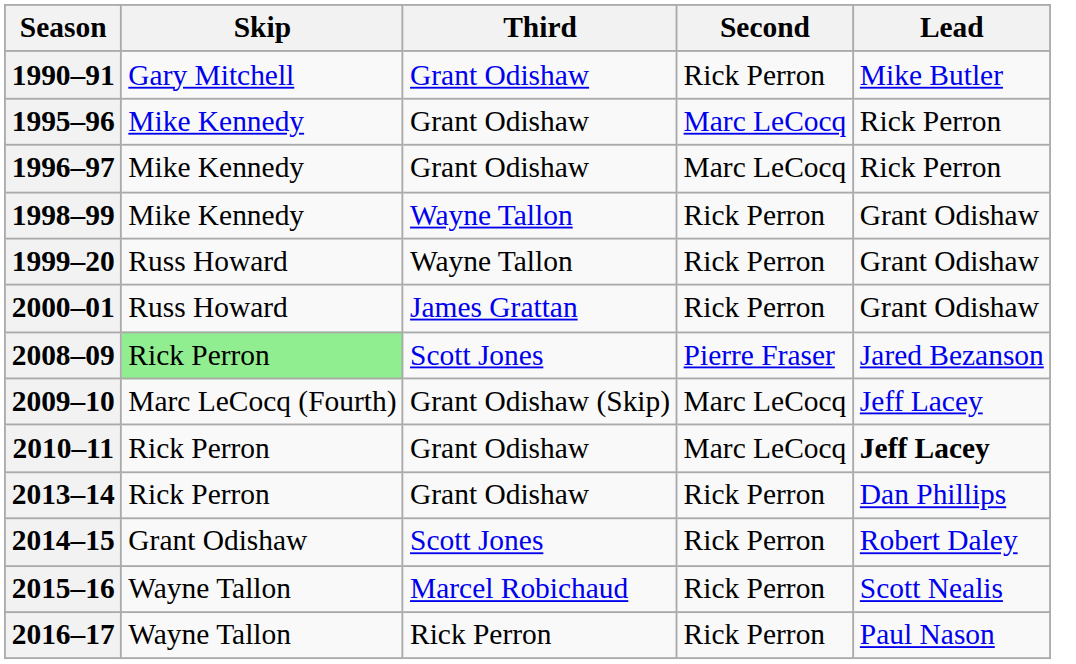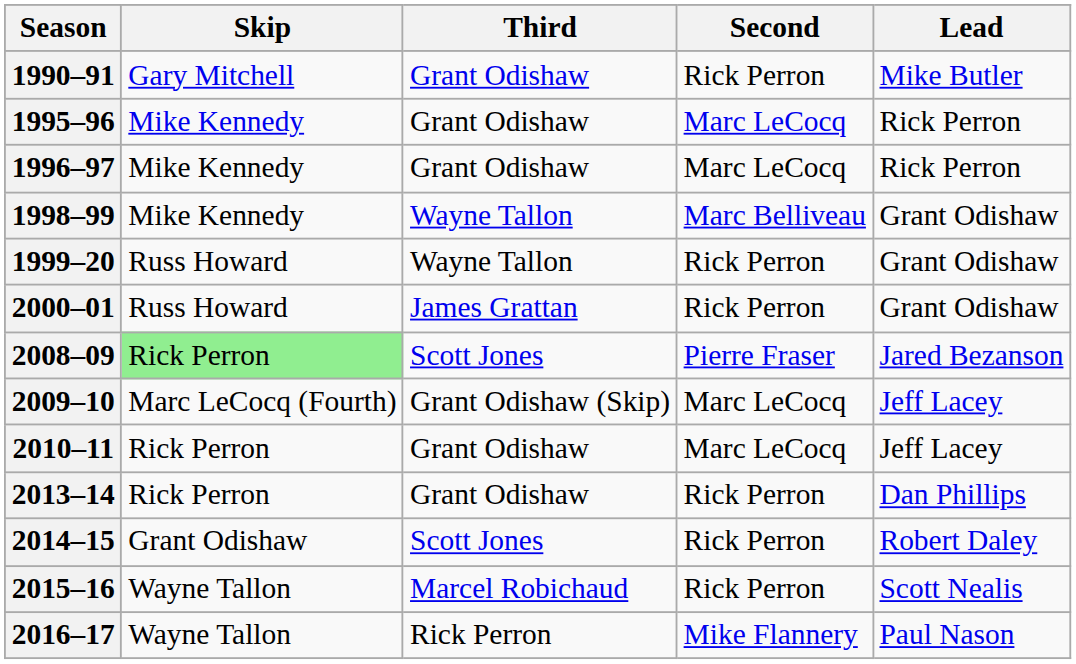 <table class="wikitable">
 <tr>
 <th scope="col">Season</th>
 <th scope="col">Skip</th>
 <th scope="col">Third</th>
 <th scope="col">Second</th>
 <th scope="col">Lead</th>
 </tr>
 <tr>
 <th scope="row">1990–91</th>
 <td><a href='#'>Gary Mitchell</a></td>
 <td><a href='#'>Grant Odishaw</a></td>
 <td>Rick Perron</td>
 <td><a href='#'>Mike Butler</a></td>
 </tr>
 <tr>
 <th scope="row">1995–96</th>
 <td><a href='#'>Mike Kennedy</a></td>
 <td>Grant Odishaw</td>
 <td><a href='#'>Marc LeCocq</a></td>
 <td>Rick Perron</td>
 </tr>
 <tr>
 <th scope="row">1996–97</th>
 <td>Mike Kennedy</td>
 <td>Grant Odishaw</td>
 <td>Marc LeCocq</td>
 <td>Rick Perron</td>
 </tr>
 <tr>
 <th scope="row">1998–99</th>
 <td>Mike Kennedy</td>
 <td><a href='#'>Wayne Tallon</a></td>
-<td>Rick Perron</td>
+<td><a href='#'>Marc Belliveau</a></td>
 <td>Grant Odishaw</td>
 </tr>
 <tr>
 <th scope="row">1999–20</th>
 <td>Russ Howard</td>
 <td>Wayne Tallon</td>
 <td>Rick Perron</td>
 <td>Grant Odishaw</td>
 </tr>
 <tr>
 <th scope="row">2000–01</th>
 <td>Russ Howard</td>
 <td><a href='#'>James Grattan</a></td>
 <td>Rick Perron</td>
 <td>Grant Odishaw</td>
 </tr>
 <tr>
 <th scope="row">2008–09</th>
 <td style="background: lightgreen;">Rick Perron</td>
 <td><a href='#'>Scott Jones</a></td>
 <td><a href='#'>Pierre Fraser</a></td>
 <td><a href='#'>Jared Bezanson</a></td>
 </tr>
 <tr>
 <th scope="row">2009–10</th>
 <td>Marc LeCocq (Fourth)</td>
 <td>Grant Odishaw (Skip)</td>
 <td>Marc LeCocq</td>
 <td><a href='#'>Jeff Lacey</a></td>
 </tr>
 <tr>
 <th scope="row">2010–11</th>
 <td>Rick Perron</td>
 <td>Grant Odishaw</td>
 <td>Marc LeCocq</td>
-<td><strong>Jeff Lacey</strong></td>
+<td>Jeff Lacey</td>
 </tr>
 <tr>
 <th scope="row">2013–14</th>
 <td>Rick Perron</td>
 <td>Grant Odishaw</td>
 <td>Rick Perron</td>
 <td><a href='#'>Dan Phillips</a></td>
 </tr>
 <tr>
 <th scope="row">2014–15</th>
 <td>Grant Odishaw</td>
 <td><a href='#'>Scott Jones</a></td>
 <td>Rick Perron</td>
 <td><a href='#'>Robert Daley</a></td>
 </tr>
 <tr>
 <th scope="row">2015–16</th>
 <td>Wayne Tallon</td>
 <td><a href='#'>Marcel Robichaud</a></td>
 <td>Rick Perron</td>
 <td><a href='#'>Scott Nealis</a></td>
 </tr>
 <tr>
 <th scope="row">2016–17</th>
 <td>Wayne Tallon</td>
 <td>Rick Perron</td>
-<td>Rick Perron</td>
+<td><a href='#'>Mike Flannery</a></td>
 <td><a href='#'>Paul Nason</a></td>
 </tr>
 </table>
